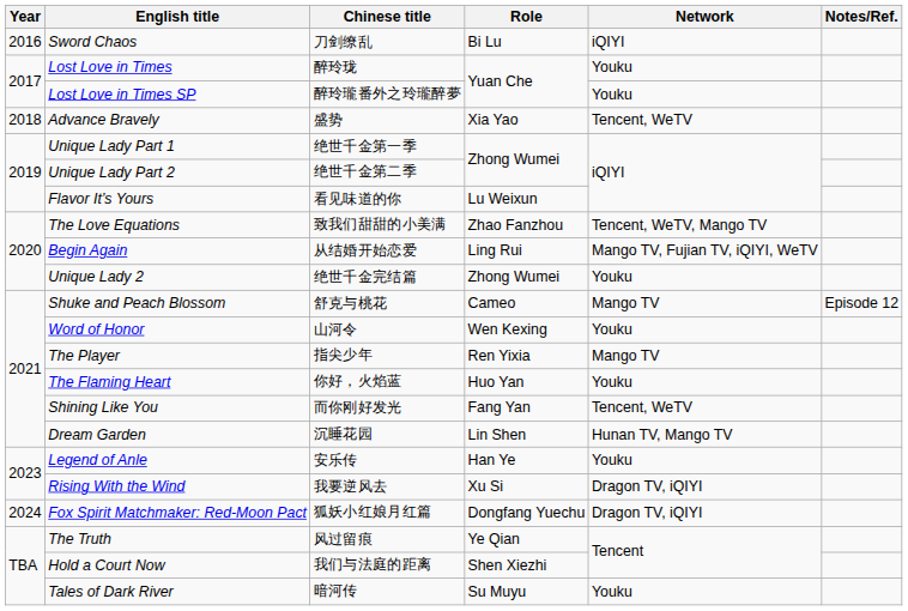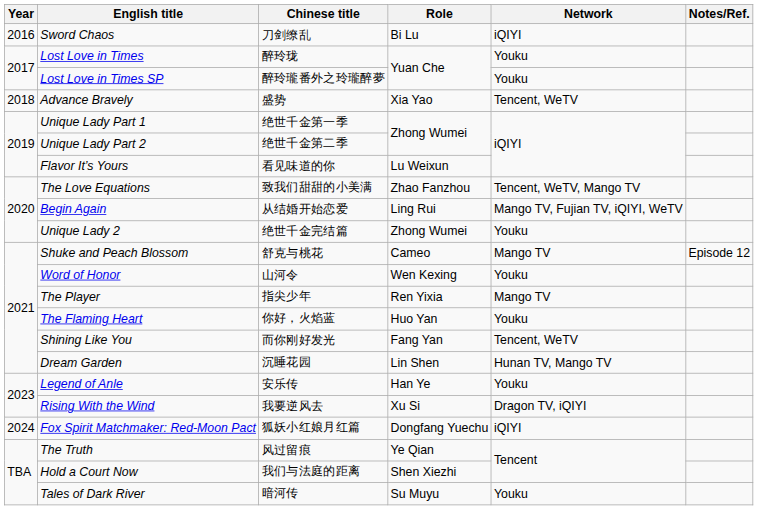 <table class="wikitable sortable">
 <tr>
 <th>Year</th>
 <th>English title</th>
 <th>Chinese title</th>
 <th>Role</th>
 <th>Network</th>
 <th class="unsortable">Notes/Ref.</th>
 </tr>
 <tr>
 <td>2016</td>
 <td><em>Sword Chaos</em></td>
 <td>刀剑缭乱</td>
 <td>Bi Lu</td>
 <td>iQIYI</td>
 <td></td>
 </tr>
 <tr>
 <td rowspan="2">2017</td>
 <td><em><a href='#'>Lost Love in Times</a></em></td>
 <td>醉玲珑</td>
 <td rowspan="2">Yuan Che</td>
 <td>Youku</td>
 <td></td>
 </tr>
 <tr>
 <td><em><a href='#'>Lost Love in Times SP</a></em></td>
 <td>醉玲瓏番外之玲瓏醉夢</td>
 <td>Youku</td>
 <td></td>
 </tr>
 <tr>
 <td>2018</td>
 <td><em>Advance Bravely</em></td>
 <td>盛势</td>
 <td>Xia Yao</td>
 <td>Tencent, WeTV</td>
 <td></td>
 </tr>
 <tr>
 <td rowspan="3">2019</td>
 <td><em>Unique Lady Part 1</em></td>
 <td>绝世千金第一季</td>
 <td rowspan="2">Zhong Wumei</td>
 <td rowspan="3">iQIYI</td>
 <td></td>
 </tr>
 <tr>
 <td><em>Unique Lady Part 2</em></td>
 <td>绝世千金第二季</td>
 <td></td>
 </tr>
 <tr>
 <td><em>Flavor It’s Yours</em></td>
 <td>看见味道的你</td>
 <td>Lu Weixun</td>
 <td></td>
 </tr>
 <tr>
 <td rowspan="3">2020</td>
 <td><em>The Love Equations </em></td>
 <td>致我们甜甜的小美满</td>
 <td>Zhao Fanzhou</td>
 <td>Tencent, WeTV, Mango TV</td>
 <td></td>
 </tr>
 <tr>
 <td><em><a href='#'>Begin Again</a></em></td>
 <td>从结婚开始恋爱</td>
 <td>Ling Rui</td>
 <td>Mango TV, Fujian TV, iQIYI, WeTV</td>
 <td></td>
 </tr>
 <tr>
 <td><em>Unique Lady 2</em></td>
 <td>绝世千金完结篇</td>
 <td>Zhong Wumei</td>
 <td>Youku</td>
 <td></td>
 </tr>
 <tr>
 <td rowspan="6">2021</td>
 <td><em>Shuke and Peach Blossom</em></td>
 <td>舒克与桃花</td>
 <td>Cameo</td>
 <td>Mango TV</td>
 <td>Episode 12</td>
 </tr>
 <tr>
 <td><em><a href='#'>Word of Honor</a></em></td>
 <td>山河令</td>
 <td>Wen Kexing</td>
 <td>Youku</td>
 <td></td>
 </tr>
 <tr>
 <td><em>The Player</em></td>
 <td>指尖少年</td>
 <td>Ren Yixia</td>
 <td>Mango TV</td>
 <td></td>
 </tr>
 <tr>
 <td><em><a href='#'>The Flaming Heart</a></em></td>
 <td>你好，火焰蓝</td>
 <td>Huo Yan</td>
 <td>Youku</td>
 <td></td>
 </tr>
 <tr>
 <td><em>Shining Like You</em></td>
 <td>而你刚好发光</td>
 <td>Fang Yan</td>
 <td>Tencent, WeTV</td>
 <td></td>
 </tr>
 <tr>
 <td><em>Dream Garden</em></td>
 <td>沉睡花园</td>
 <td>Lin Shen</td>
 <td>Hunan TV, Mango TV</td>
 <td></td>
 </tr>
 <tr>
 <td rowspan="2">2023</td>
 <td><em><a href='#'>Legend of Anle</a></em></td>
 <td>安乐传</td>
 <td>Han Ye</td>
 <td>Youku</td>
 <td></td>
 </tr>
 <tr>
 <td><em><a href='#'>Rising With the Wind</a></em></td>
 <td>我要逆风去</td>
 <td>Xu Si</td>
 <td>Dragon TV, iQIYI</td>
 <td></td>
 </tr>
 <tr>
 <td>2024</td>
 <td><em><a href='#'>Fox Spirit Matchmaker: Red-Moon Pact</a></em></td>
 <td>狐妖小红娘月红篇</td>
 <td>Dongfang Yuechu</td>
-<td>Dragon TV, iQIYI</td>
+<td>iQIYI</td>
 <td></td>
 </tr>
 <tr>
 <td rowspan="3">TBA</td>
 <td><em>The Truth</em></td>
 <td>风过留痕</td>
 <td>Ye Qian</td>
 <td rowspan="2">Tencent</td>
 <td></td>
 </tr>
 <tr>
 <td><em>Hold a Court Now</em></td>
 <td>我们与法庭的距离</td>
 <td>Shen Xiezhi</td>
 <td></td>
 </tr>
 <tr>
 <td><em>Tales of Dark River</em></td>
 <td>暗河传</td>
 <td>Su Muyu</td>
 <td>Youku</td>
 <td></td>
 </tr>
 </table>
